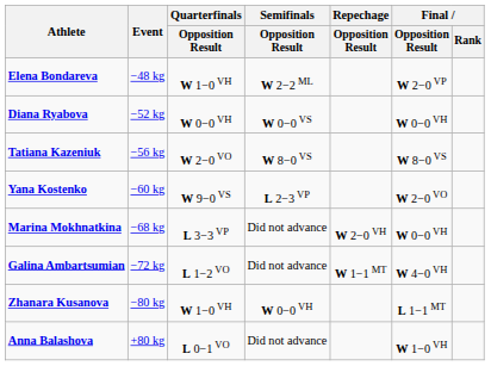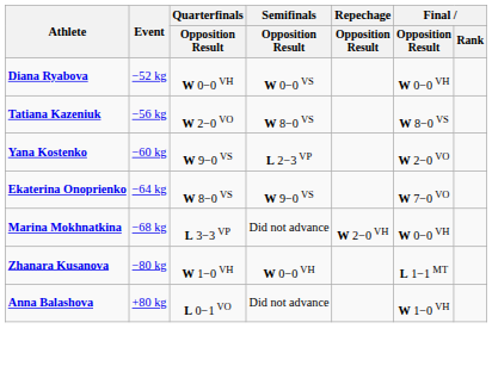 <table class="wikitable" style="text-align:center; font-size:90%">
 <tr>
 <th rowspan=2>Athlete</th>
 <th rowspan=2>Event</th>
 <th>Quarterfinals</th>
 <th>Semifinals</th>
 <th>Repechage</th>
 <th colspan=2>Final / </th>
 </tr>
 <tr style="font-size:95%">
 <th>Opposition<br>Result</th>
 <th>Opposition<br>Result</th>
 <th>Opposition<br>Result</th>
 <th>Opposition<br>Result</th>
 <th>Rank</th>
-</tr>
-<tr>
-<td align=left><strong><a href='#'>Elena Bondareva</a></strong></td>
-<td align=left><a href='#'>−48 kg</a></td>
-<td><br><strong>W</strong> 1−0<sup> VH</sup></td>
-<td><br><strong>W</strong> 2−2<sup> ML</sup></td>
-<td></td>
-<td><br><strong>W</strong> 2−0<sup> VP</sup></td>
-<td></td>
 </tr>
 <tr>
 <td align=left><strong><a href='#'>Diana Ryabova</a></strong></td>
 <td align=left><a href='#'>−52 kg</a></td>
 <td><br><strong>W</strong> 0−0<sup> VH</sup></td>
 <td><br><strong>W</strong> 0−0<sup> VS</sup></td>
 <td></td>
 <td><br><strong>W</strong> 0−0<sup> VH</sup></td>
 <td></td>
 </tr>
 <tr>
 <td align=left><strong><a href='#'>Tatiana Kazeniuk</a></strong></td>
 <td align=left><a href='#'>−56 kg</a></td>
 <td><br><strong>W</strong> 2−0<sup> VO</sup></td>
 <td><br><strong>W</strong> 8−0<sup> VS</sup></td>
 <td></td>
 <td><br><strong>W</strong> 8−0<sup> VS</sup></td>
 <td></td>
 </tr>
 <tr>
 <td align=left><strong><a href='#'>Yana Kostenko</a></strong></td>
 <td><a href='#'>−60 kg</a></td>
 <td><br><strong>W</strong> 9−0<sup> VS</sup></td>
 <td><br><strong>L</strong> 2−3<sup> VP</sup></td>
 <td></td>
 <td><br><strong>W</strong> 2−0<sup> VO</sup></td>
 <td></td>
 </tr>
 <tr>
+<td align=left><strong><a href='#'>Ekaterina Onoprienko</a></strong></td>
+<td align=left><a href='#'>−64 kg</a></td>
+<td><br><strong>W</strong> 8−0<sup> VS</sup></td>
+<td><br><strong>W</strong> 9−0<sup> VS</sup></td>
+<td></td>
+<td><br><strong>W</strong> 7−0<sup> VO</sup></td>
+<td></td>
+</tr>
+<tr>
 <td align=left><strong><a href='#'>Marina Mokhnatkina</a></strong></td>
 <td align=left><a href='#'>−68 kg</a></td>
 <td><br><strong>L</strong> 3−3<sup> VP</sup></td>
 <td>Did not advance</td>
 <td><br><strong>W</strong> 2−0<sup> VH</sup></td>
 <td><br><strong>W</strong> 0−0<sup> VH</sup></td>
-<td></td>
-</tr>
-<tr>
-<td align=left><strong><a href='#'>Galina Ambartsumian</a></strong></td>
-<td align=left><a href='#'>−72 kg</a></td>
-<td><br><strong>L</strong> 1−2<sup> VO</sup></td>
-<td>Did not advance</td>
-<td><br><strong>W</strong> 1−1<sup> MT</sup></td>
-<td><br><strong>W</strong> 4−0<sup> VH</sup></td>
 <td></td>
 </tr>
 <tr>
 <td align=left><strong><a href='#'>Zhanara Kusanova</a></strong></td>
 <td><a href='#'>−80 kg</a></td>
 <td><br><strong>W</strong> 1−0<sup> VH</sup></td>
 <td><br><strong>W</strong> 0−0<sup> VH</sup></td>
 <td></td>
 <td><br><strong>L</strong> 1−1<sup> MT</sup></td>
 <td></td>
 </tr>
 <tr>
 <td align=left><strong><a href='#'>Anna Balashova</a></strong></td>
 <td align=left><a href='#'>+80 kg</a></td>
 <td><br><strong>L</strong> 0−1<sup> VO</sup></td>
 <td>Did not advance</td>
 <td></td>
 <td><br><strong>W</strong> 1−0<sup> VH</sup></td>
 <td></td>
 </tr>
 </table>
